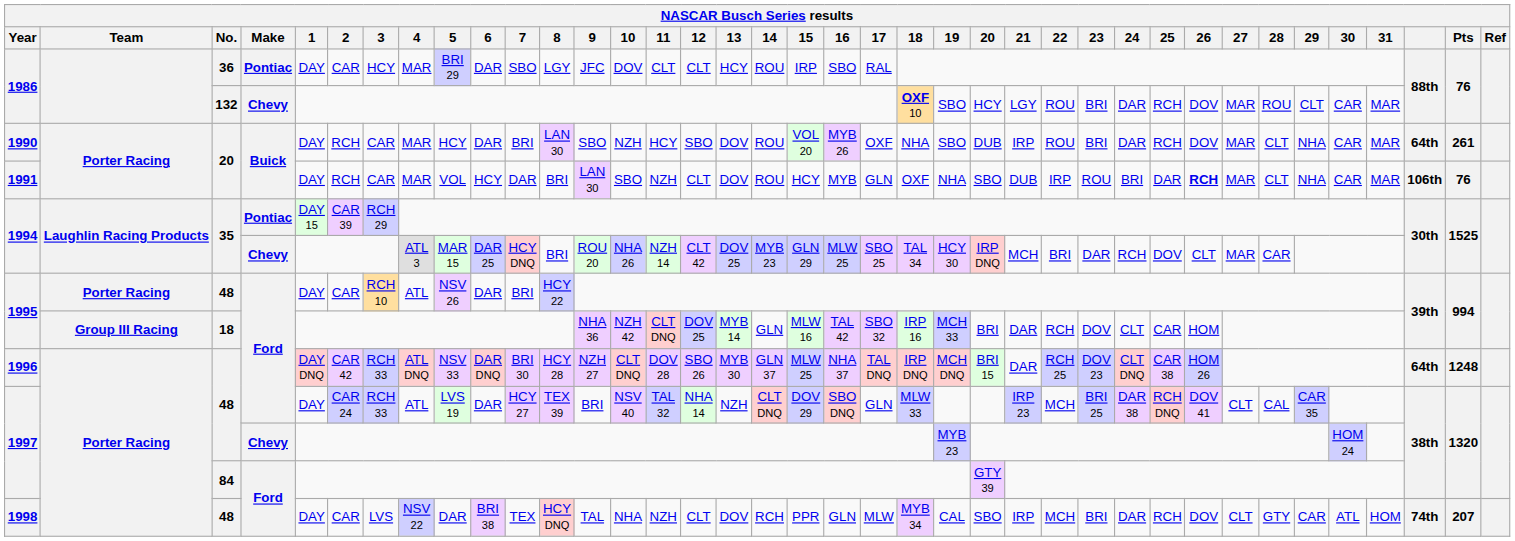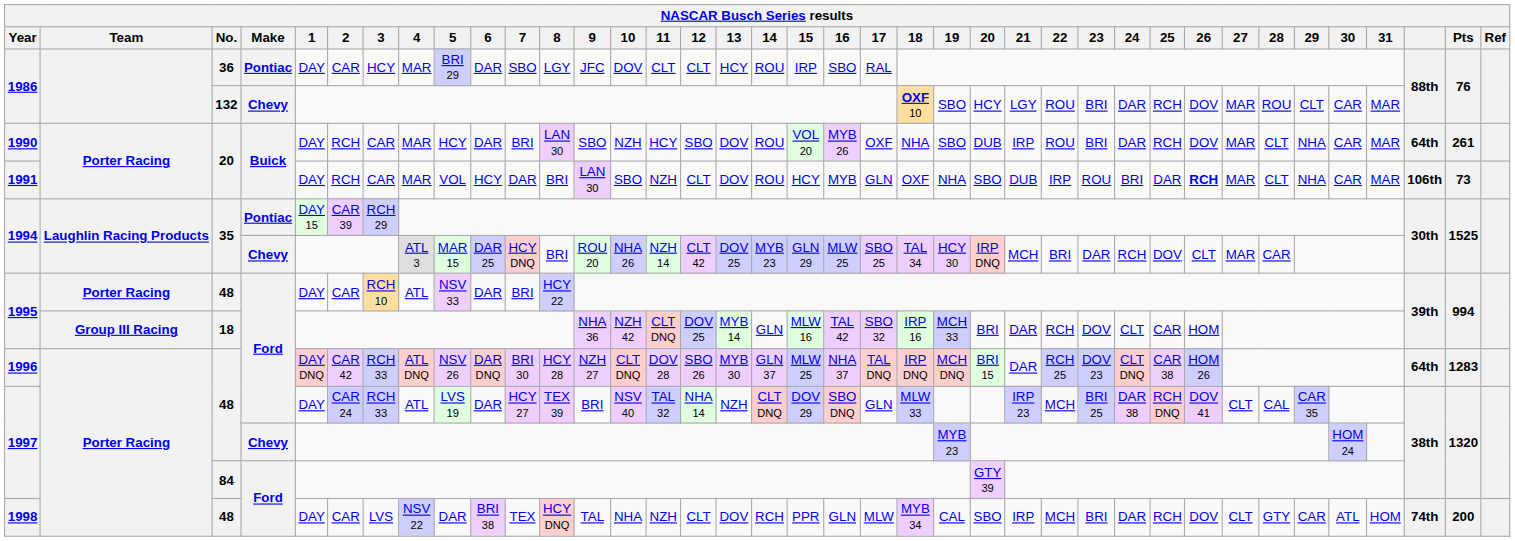 <table class="wikitable" style="text-align:center; font-size:75%">
 <tr>
 <th colspan=38><a href='#'>NASCAR Busch Series</a> results</th>
 </tr>
 <tr>
 <th>Year</th>
 <th>Team</th>
 <th>No.</th>
 <th>Make</th>
 <th>1</th>
 <th>2</th>
 <th>3</th>
 <th>4</th>
 <th>5</th>
 <th>6</th>
 <th>7</th>
 <th>8</th>
 <th>9</th>
 <th>10</th>
 <th>11</th>
 <th>12</th>
 <th>13</th>
 <th>14</th>
 <th>15</th>
 <th>16</th>
 <th>17</th>
 <th>18</th>
 <th>19</th>
 <th>20</th>
 <th>21</th>
 <th>22</th>
 <th>23</th>
 <th>24</th>
 <th>25</th>
 <th>26</th>
 <th>27</th>
 <th>28</th>
 <th>29</th>
 <th>30</th>
 <th>31</th>
 <th></th>
 <th>Pts</th>
 <th>Ref</th>
 </tr>
 <tr>
 <th rowspan=2><a href='#'>1986</a></th>
 <th rowspan=2></th>
 <th>36</th>
 <th><a href='#'>Pontiac</a></th>
 <td><a href='#'>DAY</a></td>
 <td><a href='#'>CAR</a></td>
 <td><a href='#'>HCY</a></td>
 <td><a href='#'>MAR</a></td>
 <td style="background:#CFCFFF;"><a href='#'>BRI</a><br><small>29</small></td>
 <td><a href='#'>DAR</a></td>
 <td><a href='#'>SBO</a></td>
 <td><a href='#'>LGY</a></td>
 <td><a href='#'>JFC</a></td>
 <td><a href='#'>DOV</a></td>
 <td><a href='#'>CLT</a></td>
 <td><a href='#'>CLT</a></td>
 <td><a href='#'>HCY</a></td>
 <td><a href='#'>ROU</a></td>
 <td><a href='#'>IRP</a></td>
 <td><a href='#'>SBO</a></td>
 <td><a href='#'>RAL</a></td>
 <td colspan=14></td>
 <th rowspan=2>88th</th>
 <th rowspan=2>76</th>
 <th rowspan=2></th>
 </tr>
 <tr>
 <th>132</th>
 <th><a href='#'>Chevy</a></th>
 <td colspan=17></td>
 <td style="background:#FFDF9F;"><strong><a href='#'>OXF</a></strong><br><small>10</small></td>
 <td><a href='#'>SBO</a></td>
 <td><a href='#'>HCY</a></td>
 <td><a href='#'>LGY</a></td>
 <td><a href='#'>ROU</a></td>
 <td><a href='#'>BRI</a></td>
 <td><a href='#'>DAR</a></td>
 <td><a href='#'>RCH</a></td>
 <td><a href='#'>DOV</a></td>
 <td><a href='#'>MAR</a></td>
 <td><a href='#'>ROU</a></td>
 <td><a href='#'>CLT</a></td>
 <td><a href='#'>CAR</a></td>
 <td><a href='#'>MAR</a></td>
 </tr>
 <tr>
 <th><a href='#'>1990</a></th>
 <th rowspan=2><a href='#'>Porter Racing</a></th>
 <th rowspan=2>20</th>
 <th rowspan=2><a href='#'>Buick</a></th>
 <td><a href='#'>DAY</a></td>
 <td><a href='#'>RCH</a></td>
 <td><a href='#'>CAR</a></td>
 <td><a href='#'>MAR</a></td>
 <td><a href='#'>HCY</a></td>
 <td><a href='#'>DAR</a></td>
 <td><a href='#'>BRI</a></td>
 <td style="background:#EFCFFF;"><a href='#'>LAN</a><br><small>30</small></td>
 <td><a href='#'>SBO</a></td>
 <td><a href='#'>NZH</a></td>
 <td><a href='#'>HCY</a></td>
 <td><a href='#'>SBO</a></td>
 <td><a href='#'>DOV</a></td>
 <td><a href='#'>ROU</a></td>
 <td style="background:#DFFFDF;"><a href='#'>VOL</a><br><small>20</small></td>
 <td style="background:#EFCFFF;"><a href='#'>MYB</a><br><small>26</small></td>
 <td><a href='#'>OXF</a></td>
 <td><a href='#'>NHA</a></td>
 <td><a href='#'>SBO</a></td>
 <td><a href='#'>DUB</a></td>
 <td><a href='#'>IRP</a></td>
 <td><a href='#'>ROU</a></td>
 <td><a href='#'>BRI</a></td>
 <td><a href='#'>DAR</a></td>
 <td><a href='#'>RCH</a></td>
 <td><a href='#'>DOV</a></td>
 <td><a href='#'>MAR</a></td>
 <td><a href='#'>CLT</a></td>
 <td><a href='#'>NHA</a></td>
 <td><a href='#'>CAR</a></td>
 <td><a href='#'>MAR</a></td>
 <th>64th</th>
 <th>261</th>
 <th></th>
 </tr>
 <tr>
 <th><a href='#'>1991</a></th>
 <td><a href='#'>DAY</a></td>
 <td><a href='#'>RCH</a></td>
 <td><a href='#'>CAR</a></td>
 <td><a href='#'>MAR</a></td>
 <td><a href='#'>VOL</a></td>
 <td><a href='#'>HCY</a></td>
 <td><a href='#'>DAR</a></td>
 <td><a href='#'>BRI</a></td>
 <td style="background:#EFCFFF;"><a href='#'>LAN</a><br><small>30</small></td>
 <td><a href='#'>SBO</a></td>
 <td><a href='#'>NZH</a></td>
 <td><a href='#'>CLT</a></td>
 <td><a href='#'>DOV</a></td>
 <td><a href='#'>ROU</a></td>
 <td><a href='#'>HCY</a></td>
 <td><a href='#'>MYB</a></td>
 <td><a href='#'>GLN</a></td>
 <td><a href='#'>OXF</a></td>
 <td><a href='#'>NHA</a></td>
 <td><a href='#'>SBO</a></td>
 <td><a href='#'>DUB</a></td>
 <td><a href='#'>IRP</a></td>
 <td><a href='#'>ROU</a></td>
 <td><a href='#'>BRI</a></td>
 <td><a href='#'>DAR</a></td>
 <td><strong><a href='#'>RCH</a></strong></td>
 <td><a href='#'>MAR</a></td>
 <td><a href='#'>CLT</a></td>
 <td><a href='#'>NHA</a></td>
 <td><a href='#'>CAR</a></td>
 <td><a href='#'>MAR</a></td>
 <th>106th</th>
-<th>76</th>
+<th>73</th>
 <th></th>
 </tr>
 <tr>
 <th rowspan=2><a href='#'>1994</a></th>
 <th rowspan=2><a href='#'>Laughlin Racing Products</a></th>
 <th rowspan=2>35</th>
 <th><a href='#'>Pontiac</a></th>
 <td style="background:#DFFFDF;"><a href='#'>DAY</a><br><small>15</small></td>
 <td style="background:#EFCFFF;"><a href='#'>CAR</a><br><small>39</small></td>
 <td style="background:#CFCFFF;"><a href='#'>RCH</a><br><small>29</small></td>
 <td colspan=28></td>
 <th rowspan=2>30th</th>
 <th rowspan=2>1525</th>
 <th rowspan=2></th>
 </tr>
 <tr>
 <th><a href='#'>Chevy</a></th>
 <td colspan=3></td>
 <td style="background:#DFDFDF;"><a href='#'>ATL</a><br><small>3</small></td>
 <td style="background:#DFFFDF;"><a href='#'>MAR</a><br><small>15</small></td>
 <td style="background:#CFCFFF;"><a href='#'>DAR</a><br><small>25</small></td>
 <td style="background:#FFCFCF;"><a href='#'>HCY</a><br><small>DNQ</small></td>
 <td><a href='#'>BRI</a></td>
 <td style="background:#DFFFDF;"><a href='#'>ROU</a><br><small>20</small></td>
 <td style="background:#CFCFFF;"><a href='#'>NHA</a><br><small>26</small></td>
 <td style="background:#DFFFDF;"><a href='#'>NZH</a><br><small>14</small></td>
 <td style="background:#EFCFFF;"><a href='#'>CLT</a><br><small>42</small></td>
 <td style="background:#CFCFFF;"><a href='#'>DOV</a><br><small>25</small></td>
 <td style="background:#CFCFFF;"><a href='#'>MYB</a><br><small>23</small></td>
 <td style="background:#CFCFFF;"><a href='#'>GLN</a><br><small>29</small></td>
 <td style="background:#CFCFFF;"><a href='#'>MLW</a><br><small>25</small></td>
 <td style="background:#EFCFFF;"><a href='#'>SBO</a><br><small>25</small></td>
 <td style="background:#EFCFFF;"><a href='#'>TAL</a><br><small>34</small></td>
 <td style="background:#EFCFFF;"><a href='#'>HCY</a><br><small>30</small></td>
 <td style="background:#FFCFCF;"><a href='#'>IRP</a><br><small>DNQ</small></td>
 <td><a href='#'>MCH</a></td>
 <td><a href='#'>BRI</a></td>
 <td><a href='#'>DAR</a></td>
 <td><a href='#'>RCH</a></td>
 <td><a href='#'>DOV</a></td>
 <td><a href='#'>CLT</a></td>
 <td><a href='#'>MAR</a></td>
 <td><a href='#'>CAR</a></td>
 <td colspan=3></td>
 </tr>
 <tr>
 <th rowspan=2><a href='#'>1995</a></th>
 <th><a href='#'>Porter Racing</a></th>
 <th>48</th>
 <th rowspan=4><a href='#'>Ford</a></th>
 <td><a href='#'>DAY</a></td>
 <td><a href='#'>CAR</a></td>
 <td style="background:#FFDF9F;"><a href='#'>RCH</a><br><small>10</small></td>
 <td><a href='#'>ATL</a></td>
-<td style="background:#EFCFFF;"><a href='#'>NSV</a><br><small>26</small></td>
+<td style="background:#EFCFFF;"><a href='#'>NSV</a><br><small>33</small></td>
 <td><a href='#'>DAR</a></td>
 <td><a href='#'>BRI</a></td>
 <td style="background:#CFCFFF;"><a href='#'>HCY</a><br><small>22</small></td>
 <td colspan=23></td>
 <th rowspan=2>39th</th>
 <th rowspan=2>994</th>
 <th rowspan=2></th>
 </tr>
 <tr>
 <th><a href='#'>Group III Racing</a></th>
 <th>18</th>
 <td colspan=8></td>
 <td style="background:#EFCFFF;"><a href='#'>NHA</a><br><small>36</small></td>
 <td style="background:#EFCFFF;"><a href='#'>NZH</a><br><small>42</small></td>
 <td style="background:#FFCFCF;"><a href='#'>CLT</a><br><small>DNQ</small></td>
 <td style="background:#CFCFFF;"><a href='#'>DOV</a><br><small>25</small></td>
 <td style="background:#DFFFDF;"><a href='#'>MYB</a><br><small>14</small></td>
 <td><a href='#'>GLN</a></td>
 <td style="background:#DFFFDF;"><a href='#'>MLW</a><br><small>16</small></td>
 <td style="background:#EFCFFF;"><a href='#'>TAL</a><br><small>42</small></td>
 <td style="background:#EFCFFF;"><a href='#'>SBO</a><br><small>32</small></td>
 <td style="background:#DFFFDF;"><a href='#'>IRP</a><br><small>16</small></td>
 <td style="background:#CFCFFF;"><a href='#'>MCH</a><br><small>33</small></td>
 <td><a href='#'>BRI</a></td>
 <td><a href='#'>DAR</a></td>
 <td><a href='#'>RCH</a></td>
 <td><a href='#'>DOV</a></td>
 <td><a href='#'>CLT</a></td>
 <td><a href='#'>CAR</a></td>
 <td><a href='#'>HOM</a></td>
 <td colspan=5></td>
 </tr>
 <tr>
 <th><a href='#'>1996</a></th>
 <th rowspan=5><a href='#'>Porter Racing</a></th>
 <th rowspan=3>48</th>
 <td style="background:#FFCFCF;"><a href='#'>DAY</a><br><small>DNQ</small></td>
 <td style="background:#EFCFFF;"><a href='#'>CAR</a><br><small>42</small></td>
 <td style="background:#CFCFFF;"><a href='#'>RCH</a><br><small>33</small></td>
 <td style="background:#FFCFCF;"><a href='#'>ATL</a><br><small>DNQ</small></td>
-<td style="background:#EFCFFF;"><a href='#'>NSV</a><br><small>33</small></td>
+<td style="background:#EFCFFF;"><a href='#'>NSV</a><br><small>26</small></td>
 <td style="background:#FFCFCF;"><a href='#'>DAR</a><br><small>DNQ</small></td>
 <td style="background:#EFCFFF;"><a href='#'>BRI</a><br><small>30</small></td>
 <td style="background:#EFCFFF;"><a href='#'>HCY</a><br><small>28</small></td>
 <td style="background:#EFCFFF;"><a href='#'>NZH</a><br><small>27</small></td>
 <td style="background:#FFCFCF;"><a href='#'>CLT</a><br><small>DNQ</small></td>
 <td style="background:#EFCFFF;"><a href='#'>DOV</a><br><small>28</small></td>
 <td style="background:#EFCFFF;"><a href='#'>SBO</a><br><small>26</small></td>
 <td style="background:#EFCFFF;"><a href='#'>MYB</a><br><small>30</small></td>
 <td style="background:#EFCFFF;"><a href='#'>GLN</a><br><small>37</small></td>
 <td style="background:#CFCFFF;"><a href='#'>MLW</a><br><small>25</small></td>
 <td style="background:#EFCFFF;"><a href='#'>NHA</a><br><small>37</small></td>
 <td style="background:#FFCFCF;"><a href='#'>TAL</a><br><small>DNQ</small></td>
 <td style="background:#FFCFCF;"><a href='#'>IRP</a><br><small>DNQ</small></td>
 <td style="background:#FFCFCF;"><a href='#'>MCH</a><br><small>DNQ</small></td>
 <td style="background:#DFFFDF;"><a href='#'>BRI</a><br><small>15</small></td>
 <td><a href='#'>DAR</a></td>
 <td style="background:#CFCFFF;"><a href='#'>RCH</a><br><small>25</small></td>
 <td style="background:#CFCFFF;"><a href='#'>DOV</a><br><small>23</small></td>
 <td style="background:#FFCFCF;"><a href='#'>CLT</a><br><small>DNQ</small></td>
 <td style="background:#EFCFFF;"><a href='#'>CAR</a><br><small>38</small></td>
 <td style="background:#CFCFFF;"><a href='#'>HOM</a><br><small>26</small></td>
 <td colspan=5></td>
 <th>64th</th>
-<th>1248</th>
+<th>1283</th>
 <th></th>
 </tr>
 <tr>
 <th rowspan=3><a href='#'>1997</a></th>
 <td><a href='#'>DAY</a></td>
 <td style="background:#CFCFFF;"><a href='#'>CAR</a><br><small>24</small></td>
 <td style="background:#CFCFFF;"><a href='#'>RCH</a><br><small>33</small></td>
 <td><a href='#'>ATL</a></td>
 <td style="background:#DFFFDF;"><a href='#'>LVS</a><br><small>19</small></td>
 <td><a href='#'>DAR</a></td>
 <td style="background:#EFCFFF;"><a href='#'>HCY</a><br><small>27</small></td>
 <td style="background:#EFCFFF;"><a href='#'>TEX</a><br><small>39</small></td>
 <td><a href='#'>BRI</a></td>
 <td style="background:#EFCFFF;"><a href='#'>NSV</a><br><small>40</small></td>
 <td style="background:#CFCFFF;"><a href='#'>TAL</a><br><small>32</small></td>
 <td style="background:#DFFFDF;"><a href='#'>NHA</a><br><small>14</small></td>
 <td><a href='#'>NZH</a></td>
 <td style="background:#FFCFCF;"><a href='#'>CLT</a><br><small>DNQ</small></td>
 <td style="background:#CFCFFF;"><a href='#'>DOV</a><br><small>29</small></td>
 <td style="background:#FFCFCF;"><a href='#'>SBO</a><br><small>DNQ</small></td>
 <td><a href='#'>GLN</a></td>
 <td style="background:#CFCFFF;"><a href='#'>MLW</a><br><small>33</small></td>
 <td></td>
 <td></td>
 <td style="background:#CFCFFF;"><a href='#'>IRP</a><br><small>23</small></td>
 <td><a href='#'>MCH</a></td>
 <td style="background:#CFCFFF;"><a href='#'>BRI</a><br><small>25</small></td>
 <td style="background:#EFCFFF;"><a href='#'>DAR</a><br><small>38</small></td>
 <td style="background:#FFCFCF;"><a href='#'>RCH</a><br><small>DNQ</small></td>
 <td style="background:#EFCFFF;"><a href='#'>DOV</a><br><small>41</small></td>
 <td><a href='#'>CLT</a></td>
 <td><a href='#'>CAL</a></td>
 <td style="background:#CFCFFF;"><a href='#'>CAR</a><br><small>35</small></td>
 <td colspan=2></td>
 <th rowspan=3>38th</th>
 <th rowspan=3>1320</th>
 <th rowspan=3></th>
 </tr>
 <tr>
 <th><a href='#'>Chevy</a></th>
 <td colspan=18></td>
 <td style="background:#CFCFFF;"><a href='#'>MYB</a><br><small>23</small></td>
 <td colspan=10></td>
 <td style="background:#CFCFFF;"><a href='#'>HOM</a><br><small>24</small></td>
 <td></td>
 </tr>
 <tr>
 <th>84</th>
 <th rowspan=2><a href='#'>Ford</a></th>
 <td colspan=19></td>
 <td style="background:#EFCFFF;"><a href='#'>GTY</a><br><small>39</small></td>
 <td colspan=11></td>
 </tr>
 <tr>
 <th><a href='#'>1998</a></th>
 <th>48</th>
 <td><a href='#'>DAY</a></td>
 <td><a href='#'>CAR</a></td>
 <td><a href='#'>LVS</a></td>
 <td style="background:#CFCFFF;"><a href='#'>NSV</a><br><small>22</small></td>
 <td><a href='#'>DAR</a></td>
 <td style="background:#EFCFFF;"><a href='#'>BRI</a><br><small>38</small></td>
 <td><a href='#'>TEX</a></td>
 <td style="background:#FFCFCF;"><a href='#'>HCY</a><br><small>DNQ</small></td>
 <td><a href='#'>TAL</a></td>
 <td><a href='#'>NHA</a></td>
 <td><a href='#'>NZH</a></td>
 <td><a href='#'>CLT</a></td>
 <td><a href='#'>DOV</a></td>
 <td><a href='#'>RCH</a></td>
 <td><a href='#'>PPR</a></td>
 <td><a href='#'>GLN</a></td>
 <td><a href='#'>MLW</a></td>
 <td style="background:#EFCFFF;"><a href='#'>MYB</a><br><small>34</small></td>
 <td><a href='#'>CAL</a></td>
 <td><a href='#'>SBO</a></td>
 <td><a href='#'>IRP</a></td>
 <td><a href='#'>MCH</a></td>
 <td><a href='#'>BRI</a></td>
 <td><a href='#'>DAR</a></td>
 <td><a href='#'>RCH</a></td>
 <td><a href='#'>DOV</a></td>
 <td><a href='#'>CLT</a></td>
 <td><a href='#'>GTY</a></td>
 <td><a href='#'>CAR</a></td>
 <td><a href='#'>ATL</a></td>
 <td><a href='#'>HOM</a></td>
 <th>74th</th>
-<th>207</th>
+<th>200</th>
 <th></th>
 </tr>
 </table>
